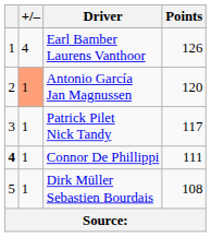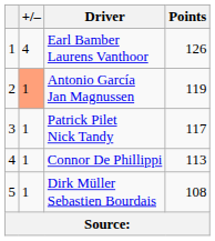 <table class="wikitable" style="font-size: 95%;">
 <tr>
 <th scope="col"></th>
 <th scope="col">+/–</th>
 <th scope="col">Driver</th>
 <th scope="col">Points</th>
 </tr>
 <tr>
 <td align=center>1</td>
 <td align="left"> 4</td>
 <td> <a href='#'>Earl Bamber</a><br> <a href='#'>Laurens Vanthoor</a></td>
 <td align=right>126</td>
 </tr>
 <tr>
 <td align=center>2</td>
 <td align="left" style="background: lightsalmon;"> 1</td>
 <td> <a href='#'>Antonio García</a><br> <a href='#'>Jan Magnussen</a></td>
-<td align=right>120</td>
+<td align=right>119</td>
 </tr>
 <tr>
 <td align=center>3</td>
 <td align="left"> 1</td>
 <td> <a href='#'>Patrick Pilet</a><br> <a href='#'>Nick Tandy</a></td>
 <td align=right>117</td>
 </tr>
 <tr>
-<td align=center><strong>4</strong></td>
+<td align=center>4</td>
 <td align="left"> 1</td>
 <td> <a href='#'>Connor De Phillippi</a></td>
-<td align=right>111</td>
+<td align=right>113</td>
 </tr>
 <tr>
 <td align=center>5</td>
 <td align="left"> 1</td>
 <td> <a href='#'>Dirk Müller</a><br> <a href='#'>Sebastien Bourdais</a></td>
 <td align=right>108</td>
 </tr>
 <tr>
 <th colspan=5>Source:</th>
 </tr>
 </table>
